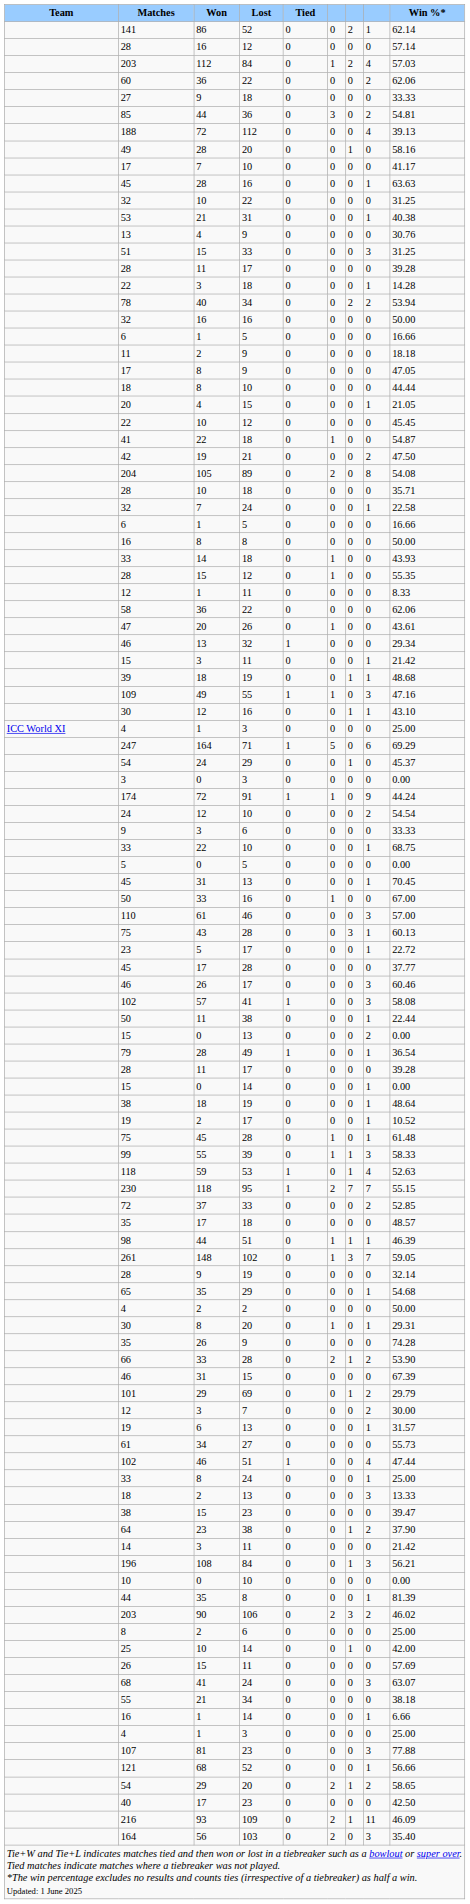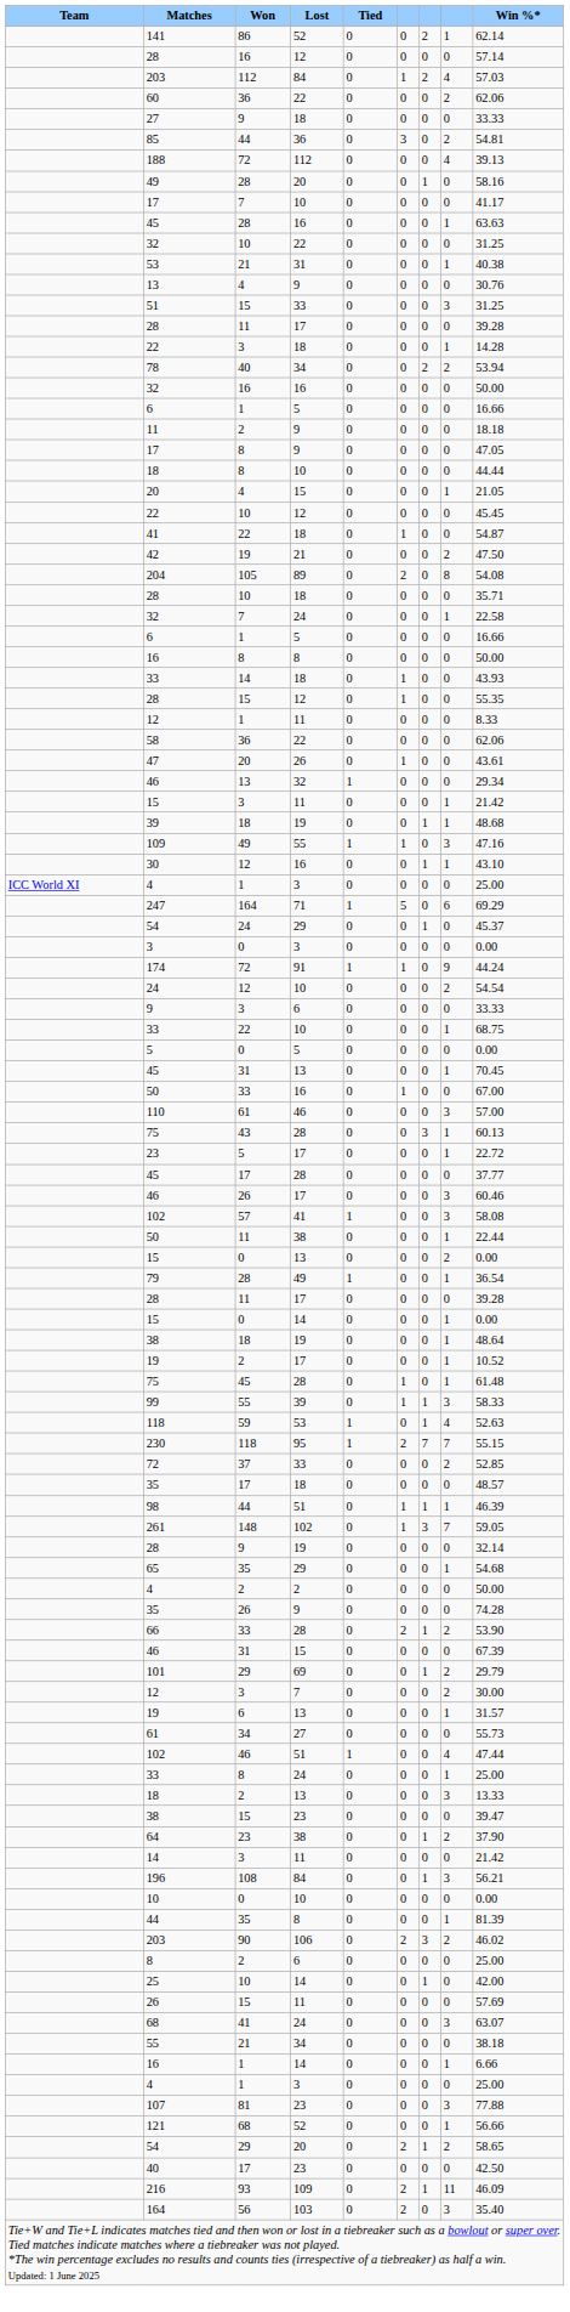 <table class="wikitable sortable defaultcenter" style="font-size: 95%">
 <tr>
 <th style="background-color:#99ccff;">Team</th>
 <th style="background-color:#99ccff;">Matches</th>
 <th style="background-color:#99ccff;">Won</th>
 <th style="background-color:#99ccff;">Lost</th>
 <th style="background-color:#99ccff;">Tied</th>
 <th style="background-color:#99ccff;"></th>
 <th style="background-color:#99ccff;"></th>
 <th style="background-color:#99ccff;"></th>
 <th style="background-color:#99ccff;">Win %*</th>
 </tr>
 <tr>
 <td style="text-align:left"></td>
 <td>141</td>
 <td>86</td>
 <td>52</td>
 <td>0</td>
 <td>0</td>
 <td>2</td>
 <td>1</td>
 <td>62.14</td>
 </tr>
 <tr>
 <td style="text-align:left"></td>
 <td>28</td>
 <td>16</td>
 <td>12</td>
 <td>0</td>
 <td>0</td>
 <td>0</td>
 <td>0</td>
 <td>57.14</td>
 </tr>
 <tr>
 <td style="text-align:left"></td>
 <td>203</td>
 <td>112</td>
 <td>84</td>
 <td>0</td>
 <td>1</td>
 <td>2</td>
 <td>4</td>
 <td>57.03</td>
 </tr>
 <tr>
 <td style="text-align:left"></td>
 <td>60</td>
 <td>36</td>
 <td>22</td>
 <td>0</td>
 <td>0</td>
 <td>0</td>
 <td>2</td>
 <td>62.06</td>
 </tr>
 <tr>
 <td style="text-align:left"></td>
 <td>27</td>
 <td>9</td>
 <td>18</td>
 <td>0</td>
 <td>0</td>
 <td>0</td>
 <td>0</td>
 <td>33.33</td>
 </tr>
 <tr>
 <td style="text-align:left"></td>
 <td>85</td>
 <td>44</td>
 <td>36</td>
 <td>0</td>
 <td>3</td>
 <td>0</td>
 <td>2</td>
 <td>54.81</td>
 </tr>
 <tr>
 <td style="text-align:left"></td>
 <td>188</td>
 <td>72</td>
 <td>112</td>
 <td>0</td>
 <td>0</td>
 <td>0</td>
 <td>4</td>
 <td>39.13</td>
 </tr>
 <tr>
 <td style="text-align:left"></td>
 <td>49</td>
 <td>28</td>
 <td>20</td>
 <td>0</td>
 <td>0</td>
 <td>1</td>
 <td>0</td>
 <td>58.16</td>
 </tr>
 <tr>
 <td style="text-align:left"></td>
 <td>17</td>
 <td>7</td>
 <td>10</td>
 <td>0</td>
 <td>0</td>
 <td>0</td>
 <td>0</td>
 <td>41.17</td>
 </tr>
 <tr>
 <td style="text-align:left"></td>
 <td>45</td>
 <td>28</td>
 <td>16</td>
 <td>0</td>
 <td>0</td>
 <td>0</td>
 <td>1</td>
 <td>63.63</td>
 </tr>
 <tr>
 <td style="text-align:left"></td>
 <td>32</td>
 <td>10</td>
 <td>22</td>
 <td>0</td>
 <td>0</td>
 <td>0</td>
 <td>0</td>
 <td>31.25</td>
 </tr>
 <tr>
 <td style="text-align:left"></td>
 <td>53</td>
 <td>21</td>
 <td>31</td>
 <td>0</td>
 <td>0</td>
 <td>0</td>
 <td>1</td>
 <td>40.38</td>
 </tr>
 <tr>
 <td style="text-align:left"></td>
 <td>13</td>
 <td>4</td>
 <td>9</td>
 <td>0</td>
 <td>0</td>
 <td>0</td>
 <td>0</td>
 <td>30.76</td>
 </tr>
 <tr>
 <td style="text-align:left"></td>
 <td>51</td>
 <td>15</td>
 <td>33</td>
 <td>0</td>
 <td>0</td>
 <td>0</td>
 <td>3</td>
 <td>31.25</td>
 </tr>
 <tr>
 <td style="text-align:left"></td>
 <td>28</td>
 <td>11</td>
 <td>17</td>
 <td>0</td>
 <td>0</td>
 <td>0</td>
 <td>0</td>
 <td>39.28</td>
 </tr>
 <tr>
 <td style="text-align:left"></td>
 <td>22</td>
 <td>3</td>
 <td>18</td>
 <td>0</td>
 <td>0</td>
 <td>0</td>
 <td>1</td>
 <td>14.28</td>
 </tr>
 <tr>
 <td style="text-align:left"></td>
 <td>78</td>
 <td>40</td>
 <td>34</td>
 <td>0</td>
 <td>0</td>
 <td>2</td>
 <td>2</td>
 <td>53.94</td>
 </tr>
 <tr>
 <td style="text-align:left"></td>
 <td>32</td>
 <td>16</td>
 <td>16</td>
 <td>0</td>
 <td>0</td>
 <td>0</td>
 <td>0</td>
 <td>50.00</td>
 </tr>
 <tr>
 <td style="text-align:left"></td>
 <td>6</td>
 <td>1</td>
 <td>5</td>
 <td>0</td>
 <td>0</td>
 <td>0</td>
 <td>0</td>
 <td>16.66</td>
 </tr>
 <tr>
 <td style="text-align:left"></td>
 <td>11</td>
 <td>2</td>
 <td>9</td>
 <td>0</td>
 <td>0</td>
 <td>0</td>
 <td>0</td>
 <td>18.18</td>
 </tr>
 <tr>
 <td style="text-align:left"></td>
 <td>17</td>
 <td>8</td>
 <td>9</td>
 <td>0</td>
 <td>0</td>
 <td>0</td>
 <td>0</td>
 <td>47.05</td>
 </tr>
 <tr>
 <td style="text-align:left"></td>
 <td>18</td>
 <td>8</td>
 <td>10</td>
 <td>0</td>
 <td>0</td>
 <td>0</td>
 <td>0</td>
 <td>44.44</td>
 </tr>
 <tr>
 <td style="text-align:left"></td>
 <td>20</td>
 <td>4</td>
 <td>15</td>
 <td>0</td>
 <td>0</td>
 <td>0</td>
 <td>1</td>
 <td>21.05</td>
 </tr>
 <tr>
 <td style="text-align:left"></td>
 <td>22</td>
 <td>10</td>
 <td>12</td>
 <td>0</td>
 <td>0</td>
 <td>0</td>
 <td>0</td>
 <td>45.45</td>
 </tr>
 <tr>
 <td style="text-align:left"></td>
 <td>41</td>
 <td>22</td>
 <td>18</td>
 <td>0</td>
 <td>1</td>
 <td>0</td>
 <td>0</td>
 <td>54.87</td>
 </tr>
 <tr>
 <td style="text-align:left"></td>
 <td>42</td>
 <td>19</td>
 <td>21</td>
 <td>0</td>
 <td>0</td>
 <td>0</td>
 <td>2</td>
 <td>47.50</td>
 </tr>
 <tr>
 <td style="text-align:left"></td>
 <td>204</td>
 <td>105</td>
 <td>89</td>
 <td>0</td>
 <td>2</td>
 <td>0</td>
 <td>8</td>
 <td>54.08</td>
 </tr>
 <tr>
 <td style="text-align:left"></td>
 <td>28</td>
 <td>10</td>
 <td>18</td>
 <td>0</td>
 <td>0</td>
 <td>0</td>
 <td>0</td>
 <td>35.71</td>
 </tr>
 <tr>
 <td style="text-align:left"></td>
 <td>32</td>
 <td>7</td>
 <td>24</td>
 <td>0</td>
 <td>0</td>
 <td>0</td>
 <td>1</td>
 <td>22.58</td>
 </tr>
 <tr>
 <td style="text-align:left"></td>
 <td>6</td>
 <td>1</td>
 <td>5</td>
 <td>0</td>
 <td>0</td>
 <td>0</td>
 <td>0</td>
 <td>16.66</td>
 </tr>
 <tr>
 <td style="text-align:left"></td>
 <td>16</td>
 <td>8</td>
 <td>8</td>
 <td>0</td>
 <td>0</td>
 <td>0</td>
 <td>0</td>
 <td>50.00</td>
 </tr>
 <tr>
 <td style="text-align:left"></td>
 <td>33</td>
 <td>14</td>
 <td>18</td>
 <td>0</td>
 <td>1</td>
 <td>0</td>
 <td>0</td>
 <td>43.93</td>
 </tr>
 <tr>
 <td style="text-align:left"></td>
 <td>28</td>
 <td>15</td>
 <td>12</td>
 <td>0</td>
 <td>1</td>
 <td>0</td>
 <td>0</td>
 <td>55.35</td>
 </tr>
 <tr>
 <td style="text-align:left"></td>
 <td>12</td>
 <td>1</td>
 <td>11</td>
 <td>0</td>
 <td>0</td>
 <td>0</td>
 <td>0</td>
 <td>8.33</td>
 </tr>
 <tr>
 <td style="text-align:left"></td>
 <td>58</td>
 <td>36</td>
 <td>22</td>
 <td>0</td>
 <td>0</td>
 <td>0</td>
 <td>0</td>
 <td>62.06</td>
 </tr>
 <tr>
 <td style="text-align:left"></td>
 <td>47</td>
 <td>20</td>
 <td>26</td>
 <td>0</td>
 <td>1</td>
 <td>0</td>
 <td>0</td>
 <td>43.61</td>
 </tr>
 <tr>
 <td style="text-align:left"></td>
 <td>46</td>
 <td>13</td>
 <td>32</td>
 <td>1</td>
 <td>0</td>
 <td>0</td>
 <td>0</td>
 <td>29.34</td>
 </tr>
 <tr>
 <td style="text-align:left"></td>
 <td>15</td>
 <td>3</td>
 <td>11</td>
 <td>0</td>
 <td>0</td>
 <td>0</td>
 <td>1</td>
 <td>21.42</td>
 </tr>
 <tr>
 <td style="text-align:left"></td>
 <td>39</td>
 <td>18</td>
 <td>19</td>
 <td>0</td>
 <td>0</td>
 <td>1</td>
 <td>1</td>
 <td>48.68</td>
 </tr>
 <tr>
 <td style="text-align:left"></td>
 <td>109</td>
 <td>49</td>
 <td>55</td>
 <td>1</td>
 <td>1</td>
 <td>0</td>
 <td>3</td>
 <td>47.16</td>
 </tr>
 <tr>
 <td style="text-align:left"></td>
 <td>30</td>
 <td>12</td>
 <td>16</td>
 <td>0</td>
 <td>0</td>
 <td>1</td>
 <td>1</td>
 <td>43.10</td>
 </tr>
 <tr>
 <td style="text-align:left"><a href='#'>ICC World XI</a></td>
 <td>4</td>
 <td>1</td>
 <td>3</td>
 <td>0</td>
 <td>0</td>
 <td>0</td>
 <td>0</td>
 <td>25.00</td>
 </tr>
 <tr>
 <td style="text-align:left"></td>
 <td>247</td>
 <td>164</td>
 <td>71</td>
 <td>1</td>
 <td>5</td>
 <td>0</td>
 <td>6</td>
 <td>69.29</td>
 </tr>
 <tr>
 <td style="text-align:left"></td>
 <td>54</td>
 <td>24</td>
 <td>29</td>
 <td>0</td>
 <td>0</td>
 <td>1</td>
 <td>0</td>
 <td>45.37</td>
 </tr>
 <tr>
 <td style="text-align:left"></td>
 <td>3</td>
 <td>0</td>
 <td>3</td>
 <td>0</td>
 <td>0</td>
 <td>0</td>
 <td>0</td>
 <td>0.00</td>
 </tr>
 <tr>
 <td style="text-align:left"></td>
 <td>174</td>
 <td>72</td>
 <td>91</td>
 <td>1</td>
 <td>1</td>
 <td>0</td>
 <td>9</td>
 <td>44.24</td>
 </tr>
 <tr>
 <td style="text-align:left"></td>
 <td>24</td>
 <td>12</td>
 <td>10</td>
 <td>0</td>
 <td>0</td>
 <td>0</td>
 <td>2</td>
 <td>54.54</td>
 </tr>
 <tr>
 <td style="text-align:left"></td>
 <td>9</td>
 <td>3</td>
 <td>6</td>
 <td>0</td>
 <td>0</td>
 <td>0</td>
 <td>0</td>
 <td>33.33</td>
 </tr>
 <tr>
 <td style="text-align:left"></td>
 <td>33</td>
 <td>22</td>
 <td>10</td>
 <td>0</td>
 <td>0</td>
 <td>0</td>
 <td>1</td>
 <td>68.75</td>
 </tr>
 <tr>
 <td style="text-align:left"></td>
 <td>5</td>
 <td>0</td>
 <td>5</td>
 <td>0</td>
 <td>0</td>
 <td>0</td>
 <td>0</td>
 <td>0.00</td>
 </tr>
 <tr>
 <td style="text-align:left"></td>
 <td>45</td>
 <td>31</td>
 <td>13</td>
 <td>0</td>
 <td>0</td>
 <td>0</td>
 <td>1</td>
 <td>70.45</td>
 </tr>
 <tr>
 <td style="text-align:left"></td>
 <td>50</td>
 <td>33</td>
 <td>16</td>
 <td>0</td>
 <td>1</td>
 <td>0</td>
 <td>0</td>
 <td>67.00</td>
 </tr>
 <tr>
 <td style="text-align:left"></td>
 <td>110</td>
 <td>61</td>
 <td>46</td>
 <td>0</td>
 <td>0</td>
 <td>0</td>
 <td>3</td>
 <td>57.00</td>
 </tr>
 <tr>
 <td style="text-align:left"></td>
 <td>75</td>
 <td>43</td>
 <td>28</td>
 <td>0</td>
 <td>0</td>
 <td>3</td>
 <td>1</td>
 <td>60.13</td>
 </tr>
 <tr>
 <td style="text-align:left"></td>
 <td>23</td>
 <td>5</td>
 <td>17</td>
 <td>0</td>
 <td>0</td>
 <td>0</td>
 <td>1</td>
 <td>22.72</td>
 </tr>
 <tr>
 <td style="text-align:left"></td>
 <td>45</td>
 <td>17</td>
 <td>28</td>
 <td>0</td>
 <td>0</td>
 <td>0</td>
 <td>0</td>
 <td>37.77</td>
 </tr>
 <tr>
 <td style="text-align:left"></td>
 <td>46</td>
 <td>26</td>
 <td>17</td>
 <td>0</td>
 <td>0</td>
 <td>0</td>
 <td>3</td>
 <td>60.46</td>
 </tr>
 <tr>
 <td style="text-align:left"></td>
 <td>102</td>
 <td>57</td>
 <td>41</td>
 <td>1</td>
 <td>0</td>
 <td>0</td>
 <td>3</td>
 <td>58.08</td>
 </tr>
 <tr>
 <td style="text-align:left"></td>
 <td>50</td>
 <td>11</td>
 <td>38</td>
 <td>0</td>
 <td>0</td>
 <td>0</td>
 <td>1</td>
 <td>22.44</td>
 </tr>
 <tr>
 <td style="text-align:left"></td>
 <td>15</td>
 <td>0</td>
 <td>13</td>
 <td>0</td>
 <td>0</td>
 <td>0</td>
 <td>2</td>
 <td>0.00</td>
 </tr>
 <tr>
 <td style="text-align:left"></td>
 <td>79</td>
 <td>28</td>
 <td>49</td>
 <td>1</td>
 <td>0</td>
 <td>0</td>
 <td>1</td>
 <td>36.54</td>
 </tr>
 <tr>
 <td style="text-align:left"></td>
 <td>28</td>
 <td>11</td>
 <td>17</td>
 <td>0</td>
 <td>0</td>
 <td>0</td>
 <td>0</td>
 <td>39.28</td>
 </tr>
 <tr>
 <td style="text-align:left"></td>
 <td>15</td>
 <td>0</td>
 <td>14</td>
 <td>0</td>
 <td>0</td>
 <td>0</td>
 <td>1</td>
 <td>0.00</td>
 </tr>
 <tr>
 <td style="text-align:left"></td>
 <td>38</td>
 <td>18</td>
 <td>19</td>
 <td>0</td>
 <td>0</td>
 <td>0</td>
 <td>1</td>
 <td>48.64</td>
 </tr>
 <tr>
 <td style="text-align:left"></td>
 <td>19</td>
 <td>2</td>
 <td>17</td>
 <td>0</td>
 <td>0</td>
 <td>0</td>
 <td>1</td>
 <td>10.52</td>
 </tr>
 <tr>
 <td style="text-align:left"></td>
 <td>75</td>
 <td>45</td>
 <td>28</td>
 <td>0</td>
 <td>1</td>
 <td>0</td>
 <td>1</td>
 <td>61.48</td>
 </tr>
 <tr>
 <td style="text-align:left"></td>
 <td>99</td>
 <td>55</td>
 <td>39</td>
 <td>0</td>
 <td>1</td>
 <td>1</td>
 <td>3</td>
 <td>58.33</td>
 </tr>
 <tr>
 <td style="text-align:left"></td>
 <td>118</td>
 <td>59</td>
 <td>53</td>
 <td>1</td>
 <td>0</td>
 <td>1</td>
 <td>4</td>
 <td>52.63</td>
 </tr>
 <tr>
 <td style="text-align:left"></td>
 <td>230</td>
 <td>118</td>
 <td>95</td>
 <td>1</td>
 <td>2</td>
 <td>7</td>
 <td>7</td>
 <td>55.15</td>
 </tr>
 <tr>
 <td style="text-align:left"></td>
 <td>72</td>
 <td>37</td>
 <td>33</td>
 <td>0</td>
 <td>0</td>
 <td>0</td>
 <td>2</td>
 <td>52.85</td>
 </tr>
 <tr>
 <td style="text-align:left"></td>
 <td>35</td>
 <td>17</td>
 <td>18</td>
 <td>0</td>
 <td>0</td>
 <td>0</td>
 <td>0</td>
 <td>48.57</td>
 </tr>
 <tr>
 <td style="text-align:left"></td>
 <td>98</td>
 <td>44</td>
 <td>51</td>
 <td>0</td>
 <td>1</td>
 <td>1</td>
 <td>1</td>
 <td>46.39</td>
 </tr>
 <tr>
 <td style="text-align:left"></td>
 <td>261</td>
 <td>148</td>
 <td>102</td>
 <td>0</td>
 <td>1</td>
 <td>3</td>
 <td>7</td>
 <td>59.05</td>
 </tr>
 <tr>
 <td style="text-align:left"></td>
 <td>28</td>
 <td>9</td>
 <td>19</td>
 <td>0</td>
 <td>0</td>
 <td>0</td>
 <td>0</td>
 <td>32.14</td>
 </tr>
 <tr>
 <td style="text-align:left"></td>
 <td>65</td>
 <td>35</td>
 <td>29</td>
 <td>0</td>
 <td>0</td>
 <td>0</td>
 <td>1</td>
 <td>54.68</td>
 </tr>
 <tr>
 <td style="text-align:left"></td>
 <td>4</td>
 <td>2</td>
 <td>2</td>
 <td>0</td>
 <td>0</td>
 <td>0</td>
 <td>0</td>
 <td>50.00</td>
 </tr>
 <tr>
 <td style="text-align:left"></td>
-<td>30</td>
-<td>8</td>
-<td>20</td>
-<td>0</td>
-<td>1</td>
-<td>0</td>
-<td>1</td>
-<td>29.31</td>
-</tr>
-<tr>
-<td style="text-align:left"></td>
 <td>35</td>
 <td>26</td>
 <td>9</td>
 <td>0</td>
 <td>0</td>
 <td>0</td>
 <td>0</td>
 <td>74.28</td>
 </tr>
 <tr>
 <td style="text-align:left"></td>
 <td>66</td>
 <td>33</td>
 <td>28</td>
 <td>0</td>
 <td>2</td>
 <td>1</td>
 <td>2</td>
 <td>53.90</td>
 </tr>
 <tr>
 <td style="text-align:left"></td>
 <td>46</td>
 <td>31</td>
 <td>15</td>
 <td>0</td>
 <td>0</td>
 <td>0</td>
 <td>0</td>
 <td>67.39</td>
 </tr>
 <tr>
 <td style="text-align:left"></td>
 <td>101</td>
 <td>29</td>
 <td>69</td>
 <td>0</td>
 <td>0</td>
 <td>1</td>
 <td>2</td>
 <td>29.79</td>
 </tr>
 <tr>
 <td style="text-align:left"></td>
 <td>12</td>
 <td>3</td>
 <td>7</td>
 <td>0</td>
 <td>0</td>
 <td>0</td>
 <td>2</td>
 <td>30.00</td>
 </tr>
 <tr>
 <td style="text-align:left"></td>
 <td>19</td>
 <td>6</td>
 <td>13</td>
 <td>0</td>
 <td>0</td>
 <td>0</td>
 <td>1</td>
 <td>31.57</td>
 </tr>
 <tr>
 <td style="text-align:left"></td>
 <td>61</td>
 <td>34</td>
 <td>27</td>
 <td>0</td>
 <td>0</td>
 <td>0</td>
 <td>0</td>
 <td>55.73</td>
 </tr>
 <tr>
 <td style="text-align:left"></td>
 <td>102</td>
 <td>46</td>
 <td>51</td>
 <td>1</td>
 <td>0</td>
 <td>0</td>
 <td>4</td>
 <td>47.44</td>
 </tr>
 <tr>
 <td style="text-align:left"></td>
 <td>33</td>
 <td>8</td>
 <td>24</td>
 <td>0</td>
 <td>0</td>
 <td>0</td>
 <td>1</td>
 <td>25.00</td>
 </tr>
 <tr>
 <td style="text-align:left"></td>
 <td>18</td>
 <td>2</td>
 <td>13</td>
 <td>0</td>
 <td>0</td>
 <td>0</td>
 <td>3</td>
 <td>13.33</td>
 </tr>
 <tr>
 <td style="text-align:left"></td>
 <td>38</td>
 <td>15</td>
 <td>23</td>
 <td>0</td>
 <td>0</td>
 <td>0</td>
 <td>0</td>
 <td>39.47</td>
 </tr>
 <tr>
 <td style="text-align:left"></td>
 <td>64</td>
 <td>23</td>
 <td>38</td>
 <td>0</td>
 <td>0</td>
 <td>1</td>
 <td>2</td>
 <td>37.90</td>
 </tr>
 <tr>
 <td style="text-align:left"></td>
 <td>14</td>
 <td>3</td>
 <td>11</td>
 <td>0</td>
 <td>0</td>
 <td>0</td>
 <td>0</td>
 <td>21.42</td>
 </tr>
 <tr>
 <td style="text-align:left"></td>
 <td>196</td>
 <td>108</td>
 <td>84</td>
 <td>0</td>
 <td>0</td>
 <td>1</td>
 <td>3</td>
 <td>56.21</td>
 </tr>
 <tr>
 <td style="text-align:left"></td>
 <td>10</td>
 <td>0</td>
 <td>10</td>
 <td>0</td>
 <td>0</td>
 <td>0</td>
 <td>0</td>
 <td>0.00</td>
 </tr>
 <tr>
 <td style="text-align:left"></td>
 <td>44</td>
 <td>35</td>
 <td>8</td>
 <td>0</td>
 <td>0</td>
 <td>0</td>
 <td>1</td>
 <td>81.39</td>
 </tr>
 <tr>
 <td style="text-align:left"></td>
 <td>203</td>
 <td>90</td>
 <td>106</td>
 <td>0</td>
 <td>2</td>
 <td>3</td>
 <td>2</td>
 <td>46.02</td>
 </tr>
 <tr>
 <td style="text-align:left"></td>
 <td>8</td>
 <td>2</td>
 <td>6</td>
 <td>0</td>
 <td>0</td>
 <td>0</td>
 <td>0</td>
 <td>25.00</td>
 </tr>
 <tr>
 <td style="text-align:left"></td>
 <td>25</td>
 <td>10</td>
 <td>14</td>
 <td>0</td>
 <td>0</td>
 <td>1</td>
 <td>0</td>
 <td>42.00</td>
 </tr>
 <tr>
 <td style="text-align:left"></td>
 <td>26</td>
 <td>15</td>
 <td>11</td>
 <td>0</td>
 <td>0</td>
 <td>0</td>
 <td>0</td>
 <td>57.69</td>
 </tr>
 <tr>
 <td style="text-align:left"></td>
 <td>68</td>
 <td>41</td>
 <td>24</td>
 <td>0</td>
 <td>0</td>
 <td>0</td>
 <td>3</td>
 <td>63.07</td>
 </tr>
 <tr>
 <td style="text-align:left"></td>
 <td>55</td>
 <td>21</td>
 <td>34</td>
 <td>0</td>
 <td>0</td>
 <td>0</td>
 <td>0</td>
 <td>38.18</td>
 </tr>
 <tr>
 <td style="text-align:left"></td>
 <td>16</td>
 <td>1</td>
 <td>14</td>
 <td>0</td>
 <td>0</td>
 <td>0</td>
 <td>1</td>
 <td>6.66</td>
 </tr>
 <tr>
 <td style="text-align:left"></td>
 <td>4</td>
 <td>1</td>
 <td>3</td>
 <td>0</td>
 <td>0</td>
 <td>0</td>
 <td>0</td>
 <td>25.00</td>
 </tr>
 <tr>
 <td style="text-align:left"></td>
 <td>107</td>
 <td>81</td>
 <td>23</td>
 <td>0</td>
 <td>0</td>
 <td>0</td>
 <td>3</td>
 <td>77.88</td>
 </tr>
 <tr>
 <td style="text-align:left"></td>
 <td>121</td>
 <td>68</td>
 <td>52</td>
 <td>0</td>
 <td>0</td>
 <td>0</td>
 <td>1</td>
 <td>56.66</td>
 </tr>
 <tr>
 <td style="text-align:left"></td>
 <td>54</td>
 <td>29</td>
 <td>20</td>
 <td>0</td>
 <td>2</td>
 <td>1</td>
 <td>2</td>
 <td>58.65</td>
 </tr>
 <tr>
 <td style="text-align:left"></td>
 <td>40</td>
 <td>17</td>
 <td>23</td>
 <td>0</td>
 <td>0</td>
 <td>0</td>
 <td>0</td>
 <td>42.50</td>
 </tr>
 <tr>
 <td style="text-align:left"></td>
 <td>216</td>
 <td>93</td>
 <td>109</td>
 <td>0</td>
 <td>2</td>
 <td>1</td>
 <td>11</td>
 <td>46.09</td>
 </tr>
 <tr>
 <td style="text-align:left"></td>
 <td>164</td>
 <td>56</td>
 <td>103</td>
 <td>0</td>
 <td>2</td>
 <td>0</td>
 <td>3</td>
 <td>35.40</td>
 </tr>
 <tr class="sortbottom">
 <td scope="row" colspan=9 style="text-align:left"><em>Tie+W and Tie+L indicates matches tied and then won or lost in a tiebreaker such as a <a href='#'>bowlout</a> or <a href='#'>super over</a>.</em><br><em>Tied matches indicate matches where a tiebreaker was not played.</em> <br><em>*The win percentage excludes no results and counts ties (irrespective of a tiebreaker) as half a win.</em><br><small>Updated: 1 June 2025</small></td>
 </tr>
 </table>
